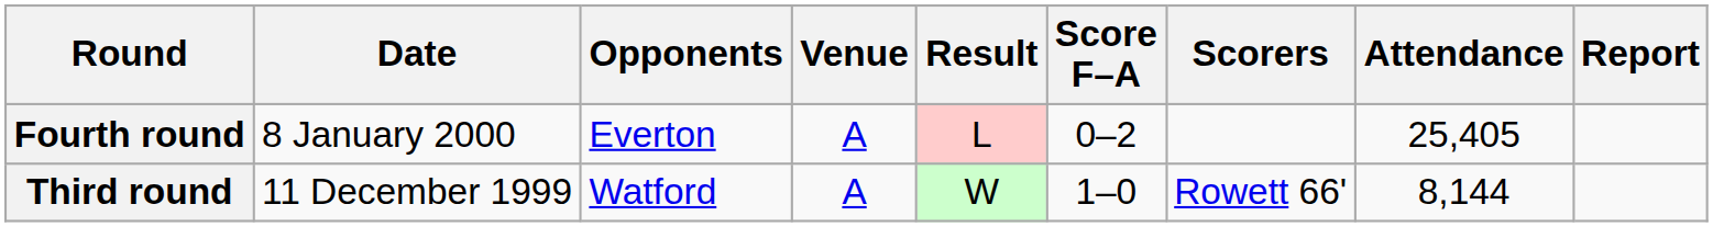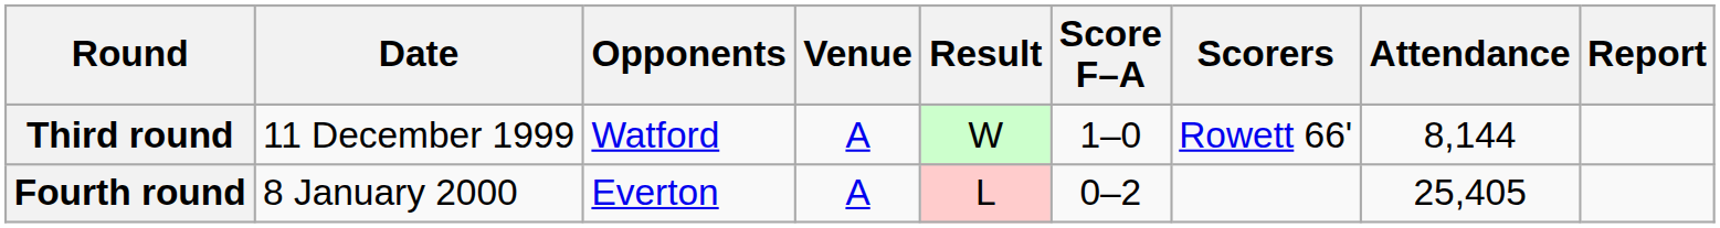 <table class="wikitable plainrowheaders" style="text-align:center">
 <tr>
 <th scope="col">Round</th>
 <th scope="col">Date</th>
 <th scope="col">Opponents</th>
 <th scope="col">Venue</th>
 <th scope="col">Result</th>
 <th scope="col">Score<br>F–A</th>
 <th scope="col">Scorers</th>
 <th scope="col">Attendance</th>
 <th scope="col">Report</th>
 </tr>
 <tr>
+<th scope="row">Third round</th>
+<td align="left">11 December 1999</td>
+<td align="left"><a href='#'>Watford</a></td>
+<td><a href='#'>A</a></td>
+<td style="background:#cfc">W</td>
+<td>1–0</td>
+<td align="left"><a href='#'>Rowett</a> 66'</td>
+<td>8,144</td>
+<td></td>
+</tr>
+<tr>
 <th scope="row">Fourth round</th>
 <td align="left">8 January 2000</td>
 <td align="left"><a href='#'>Everton</a></td>
 <td><a href='#'>A</a></td>
 <td style="background:#fcc">L</td>
 <td>0–2</td>
 <td></td>
 <td>25,405</td>
 <td></td>
 </tr>
-<tr>
-<th scope="row">Third round</th>
-<td align="left">11 December 1999</td>
-<td align="left"><a href='#'>Watford</a></td>
-<td><a href='#'>A</a></td>
-<td style="background:#cfc">W</td>
-<td>1–0</td>
-<td align="left"><a href='#'>Rowett</a> 66'</td>
-<td>8,144</td>
-<td></td>
-</tr>
 </table>
